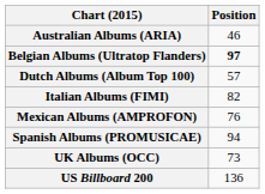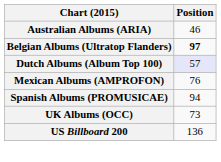 <table class="wikitable sortable plainrowheaders" style="text-align:center">
 <tr>
 <th scope="col">Chart (2015)</th>
 <th scope="col">Position</th>
 </tr>
 <tr>
 <th scope="row">Australian Albums (ARIA)</th>
 <td>46</td>
 </tr>
 <tr>
 <th scope="row">Belgian Albums (Ultratop Flanders)</th>
 <td><strong>97</strong></td>
 </tr>
 <tr>
 <th scope="row">Dutch Albums (Album Top 100)</th>
-<td>57</td>
-</tr>
-<tr>
-<th scope="row">Italian Albums (FIMI)</th>
-<td>82</td>
+<td style="background: lavender;">57</td>
 </tr>
 <tr>
 <th scope="row">Mexican Albums (AMPROFON)</th>
 <td>76</td>
 </tr>
 <tr>
 <th scope="row">Spanish Albums (PROMUSICAE)</th>
 <td>94</td>
 </tr>
 <tr>
 <th scope="row">UK Albums (OCC)</th>
 <td>73</td>
 </tr>
 <tr>
 <th scope="row">US <em>Billboard</em> 200</th>
 <td>136</td>
 </tr>
 </table>
